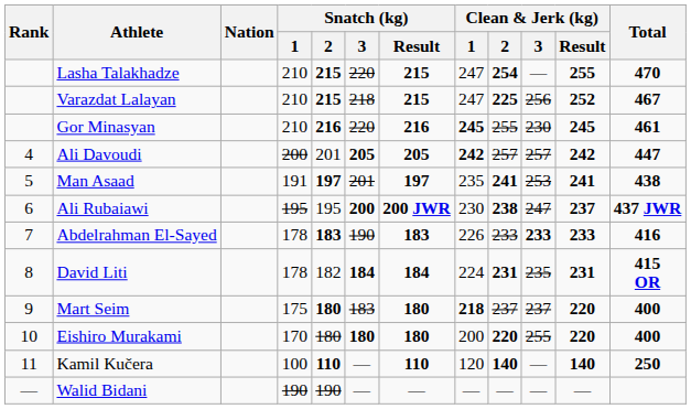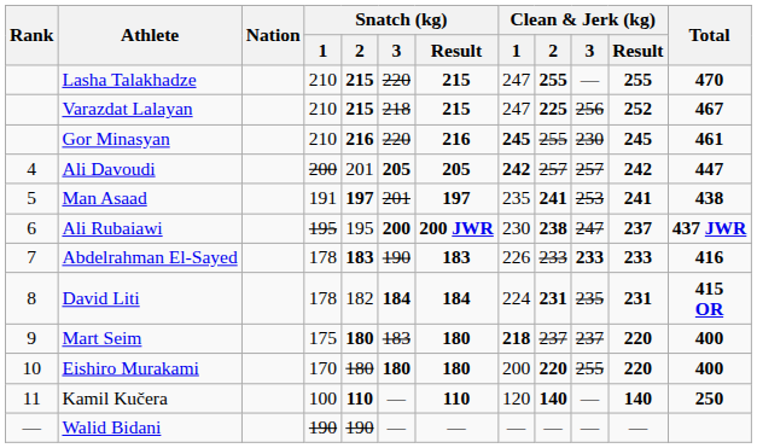 <table class="sortable wikitable" style="text-align:center; font-size:100%">
 <tr>
 <th rowspan="2">Rank</th>
 <th rowspan="2">Athlete</th>
 <th rowspan="2">Nation</th>
 <th colspan="4">Snatch (kg)</th>
 <th colspan="4">Clean & Jerk (kg)</th>
 <th rowspan="2">Total</th>
 </tr>
 <tr>
 <th>1</th>
 <th>2</th>
 <th>3</th>
 <th>Result</th>
 <th>1</th>
 <th>2</th>
 <th>3</th>
 <th>Result</th>
 </tr>
 <tr>
 <td></td>
 <td align="left"><a href='#'>Lasha Talakhadze</a></td>
 <td align="left"></td>
 <td>210</td>
 <td><strong>215</strong></td>
 <td><s>220</s></td>
 <td><strong>215</strong></td>
 <td>247</td>
-<td><strong>254</strong></td>
+<td><strong>255</strong></td>
 <td>—</td>
 <td><strong>255</strong></td>
 <td><strong>470</strong></td>
 </tr>
 <tr>
 <td></td>
 <td align="left"><a href='#'>Varazdat Lalayan</a></td>
 <td align="left"></td>
 <td>210</td>
 <td><strong>215</strong></td>
 <td><s>218</s></td>
 <td><strong>215</strong></td>
 <td>247</td>
 <td><strong>225</strong></td>
 <td><s>256</s></td>
 <td><strong>252</strong></td>
 <td><strong>467</strong></td>
 </tr>
 <tr>
 <td></td>
 <td align="left"><a href='#'>Gor Minasyan</a></td>
 <td align="left"></td>
 <td>210</td>
 <td><strong>216</strong></td>
 <td><s>220</s></td>
 <td><strong>216</strong></td>
 <td><strong>245</strong></td>
 <td><s>255</s></td>
 <td><s>230</s></td>
 <td><strong>245</strong></td>
 <td><strong>461</strong></td>
 </tr>
 <tr>
 <td>4</td>
 <td align="left"><a href='#'>Ali Davoudi</a></td>
 <td align="left"></td>
 <td><s>200</s></td>
 <td>201</td>
 <td><strong>205</strong></td>
 <td><strong>205</strong></td>
 <td><strong>242</strong></td>
 <td><s>257</s></td>
 <td><s>257</s></td>
 <td><strong>242</strong></td>
 <td><strong>447</strong></td>
 </tr>
 <tr>
 <td>5</td>
 <td align="left"><a href='#'>Man Asaad</a></td>
 <td align="left"></td>
 <td>191</td>
 <td><strong>197</strong></td>
 <td><s>201</s></td>
 <td><strong>197</strong></td>
 <td>235</td>
 <td><strong>241</strong></td>
 <td><s>253</s></td>
 <td><strong>241</strong></td>
 <td><strong>438</strong></td>
 </tr>
 <tr>
 <td>6</td>
 <td align="left"><a href='#'>Ali Rubaiawi</a></td>
 <td align="left"></td>
 <td><s>195</s></td>
 <td>195</td>
 <td><strong>200</strong></td>
 <td><strong>200 <a href='#'>JWR</a></strong></td>
 <td>230</td>
 <td><strong>238</strong></td>
 <td><s>247</s></td>
 <td><strong>237</strong></td>
 <td><strong>437 <a href='#'>JWR</a></strong></td>
 </tr>
 <tr>
 <td>7</td>
 <td align="left"><a href='#'>Abdelrahman El-Sayed</a></td>
 <td align="left"></td>
 <td>178</td>
 <td><strong>183</strong></td>
 <td><s>190</s></td>
 <td><strong>183</strong></td>
 <td>226</td>
 <td><s>233</s></td>
 <td><strong>233</strong></td>
 <td><strong>233</strong></td>
 <td><strong>416</strong></td>
 </tr>
 <tr>
 <td>8</td>
 <td align="left"><a href='#'>David Liti</a></td>
 <td align="left"></td>
 <td>178</td>
 <td>182</td>
 <td><strong>184</strong></td>
 <td><strong>184</strong></td>
 <td>224</td>
 <td><strong>231</strong></td>
 <td><s>235</s></td>
 <td><strong>231</strong></td>
 <td><strong>415</strong><br><strong><a href='#'>OR</a></strong></td>
 </tr>
 <tr>
 <td>9</td>
 <td align="left"><a href='#'>Mart Seim</a></td>
 <td align="left"></td>
 <td>175</td>
 <td><strong>180</strong></td>
 <td><s>183</s></td>
 <td><strong>180</strong></td>
 <td><strong>218</strong></td>
 <td><s>237</s></td>
 <td><s>237</s></td>
 <td><strong>220</strong></td>
 <td><strong>400</strong></td>
 </tr>
 <tr>
 <td>10</td>
 <td align="left"><a href='#'>Eishiro Murakami</a></td>
 <td align="left"></td>
 <td>170</td>
 <td><s>180</s></td>
 <td><strong>180</strong></td>
 <td><strong>180</strong></td>
 <td>200</td>
 <td><strong>220</strong></td>
 <td><s>255</s></td>
 <td><strong>220</strong></td>
 <td><strong>400</strong></td>
 </tr>
 <tr>
 <td>11</td>
 <td align="left">Kamil Kučera</td>
 <td align="left"></td>
 <td>100</td>
 <td><strong>110</strong></td>
 <td>—</td>
 <td><strong>110</strong></td>
 <td>120</td>
 <td><strong>140</strong></td>
 <td>—</td>
 <td><strong>140</strong></td>
 <td><strong>250</strong></td>
 </tr>
 <tr>
 <td>—</td>
 <td align="left"><a href='#'>Walid Bidani</a></td>
 <td align="left"></td>
 <td><s>190</s></td>
 <td><s>190</s></td>
 <td>—</td>
 <td>—</td>
 <td>—</td>
 <td>—</td>
 <td>—</td>
 <td>—</td>
 <td></td>
 </tr>
 </table>
